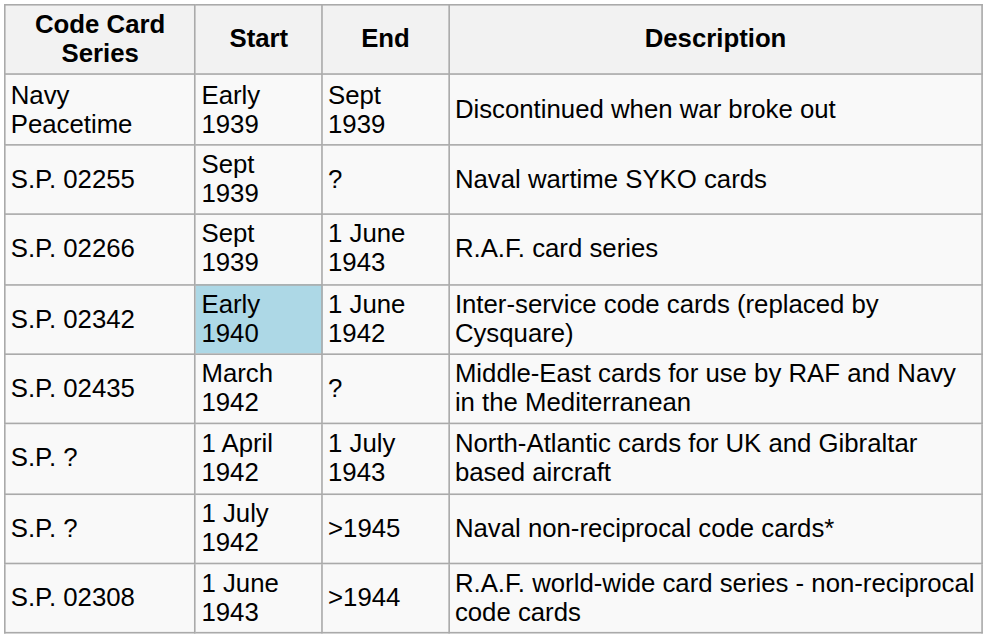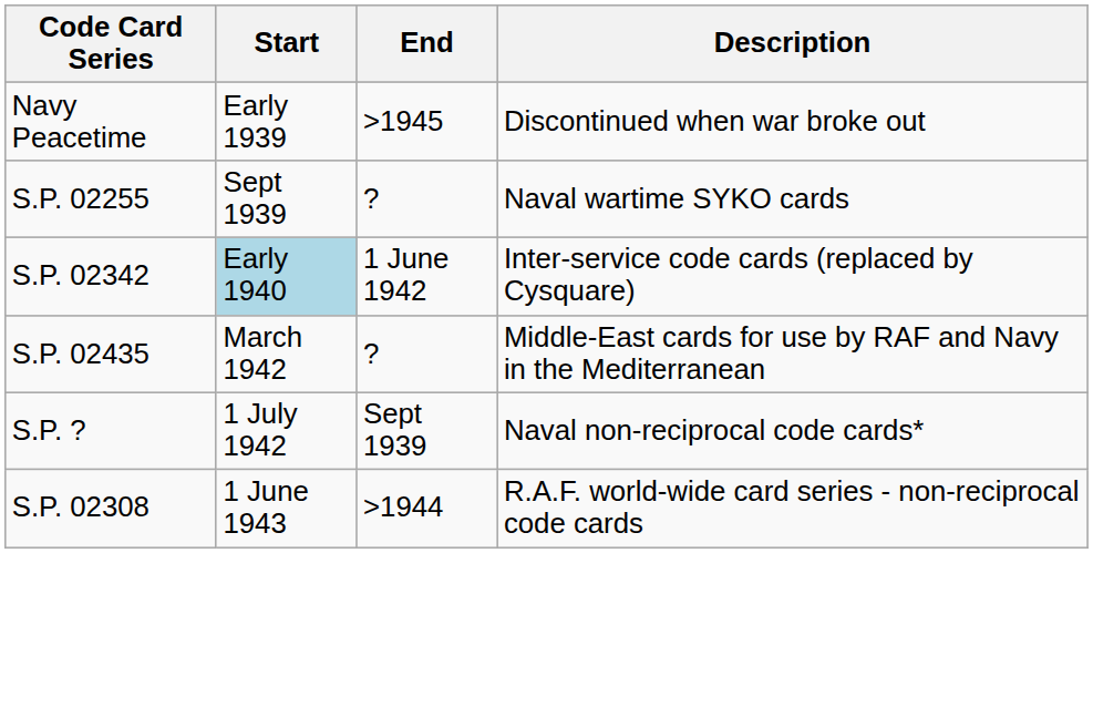 <table class="wikitable">
 <tr>
 <th>Code Card Series</th>
 <th>Start</th>
 <th>End</th>
 <th>Description</th>
 </tr>
 <tr>
 <td>Navy Peacetime</td>
 <td>Early 1939</td>
-<td>Sept 1939</td>
+<td>>1945</td>
 <td>Discontinued when war broke out</td>
 </tr>
 <tr>
 <td>S.P. 02255</td>
 <td>Sept 1939</td>
 <td>?</td>
 <td>Naval wartime SYKO cards</td>
-</tr>
-<tr>
-<td>S.P. 02266</td>
-<td>Sept 1939</td>
-<td>1 June 1943</td>
-<td>R.A.F. card series</td>
 </tr>
 <tr>
 <td>S.P. 02342</td>
 <td style="background: lightblue;">Early 1940</td>
 <td>1 June 1942</td>
 <td>Inter-service code cards (replaced by Cysquare)</td>
 </tr>
 <tr>
 <td>S.P. 02435</td>
 <td>March 1942</td>
 <td>?</td>
 <td>Middle-East cards for use by RAF and Navy in the Mediterranean</td>
 </tr>
 <tr>
 <td>S.P. ?</td>
-<td>1 April 1942</td>
-<td>1 July 1943</td>
-<td>North-Atlantic cards for UK and Gibraltar based aircraft</td>
-</tr>
-<tr>
-<td>S.P. ?</td>
 <td>1 July 1942</td>
-<td>>1945</td>
+<td>Sept 1939</td>
 <td>Naval non-reciprocal code cards*</td>
 </tr>
 <tr>
 <td>S.P. 02308</td>
 <td>1 June 1943</td>
 <td>>1944</td>
 <td>R.A.F. world-wide card series - non-reciprocal code cards</td>
 </tr>
 </table>
